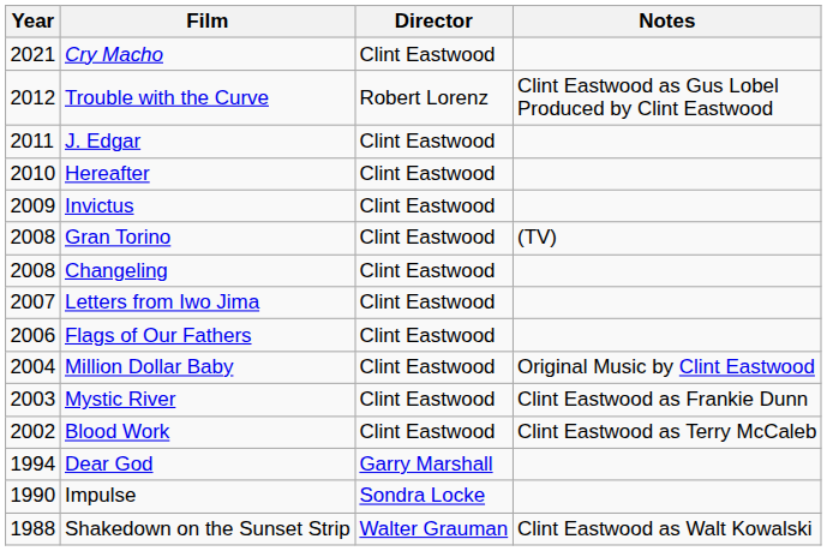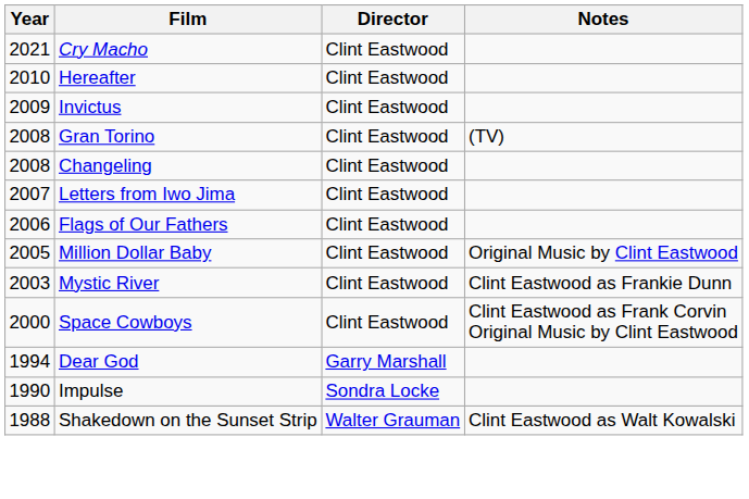 <table class="wikitable sortable">
 <tr>
 <th>Year</th>
 <th>Film</th>
 <th>Director</th>
 <th>Notes</th>
 </tr>
 <tr>
 <td>2021</td>
 <td><em><a href='#'>Cry Macho</a></em></td>
-<td>Clint Eastwood</td>
-<td></td>
-</tr>
-<tr>
-<td>2012</td>
-<td><a href='#'>Trouble with the Curve</a></td>
-<td>Robert Lorenz</td>
-<td>Clint Eastwood as Gus Lobel<br>Produced by Clint Eastwood</td>
-</tr>
-<tr>
-<td>2011</td>
-<td><a href='#'>J. Edgar</a></td>
 <td>Clint Eastwood</td>
 <td></td>
 </tr>
 <tr>
 <td>2010</td>
 <td><a href='#'>Hereafter</a></td>
 <td>Clint Eastwood</td>
 <td></td>
 </tr>
 <tr>
 <td>2009</td>
 <td><a href='#'>Invictus</a></td>
 <td>Clint Eastwood</td>
 <td></td>
 </tr>
 <tr>
 <td>2008</td>
 <td><a href='#'>Gran Torino</a></td>
 <td>Clint Eastwood</td>
 <td>(TV)</td>
 </tr>
 <tr>
 <td>2008</td>
 <td><a href='#'>Changeling</a></td>
 <td>Clint Eastwood</td>
 <td></td>
 </tr>
 <tr>
 <td>2007</td>
 <td><a href='#'>Letters from Iwo Jima</a></td>
 <td>Clint Eastwood</td>
 <td></td>
 </tr>
 <tr>
 <td>2006</td>
 <td><a href='#'>Flags of Our Fathers</a></td>
 <td>Clint Eastwood</td>
 <td></td>
 </tr>
 <tr>
-<td>2004</td>
+<td>2005</td>
 <td><a href='#'>Million Dollar Baby</a></td>
 <td>Clint Eastwood</td>
 <td>Original Music by <a href='#'>Clint Eastwood</a></td>
 </tr>
 <tr>
 <td>2003</td>
 <td><a href='#'>Mystic River</a></td>
 <td>Clint Eastwood</td>
 <td>Clint Eastwood as Frankie Dunn</td>
 </tr>
 <tr>
-<td>2002</td>
-<td><a href='#'>Blood Work</a></td>
+<td>2000</td>
+<td><a href='#'>Space Cowboys</a></td>
 <td>Clint Eastwood</td>
-<td>Clint Eastwood as Terry McCaleb</td>
+<td>Clint Eastwood as Frank Corvin<br>Original Music by Clint Eastwood</td>
 </tr>
 <tr>
 <td>1994</td>
 <td><a href='#'>Dear God</a></td>
 <td><a href='#'>Garry Marshall</a></td>
 <td></td>
 </tr>
 <tr>
 <td>1990</td>
 <td>Impulse</td>
 <td><a href='#'>Sondra Locke</a></td>
 <td></td>
 </tr>
 <tr>
 <td>1988</td>
 <td>Shakedown on the Sunset Strip</td>
 <td><a href='#'>Walter Grauman</a></td>
 <td>Clint Eastwood as Walt Kowalski</td>
 </tr>
 </table>
